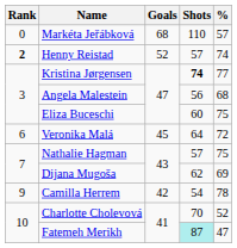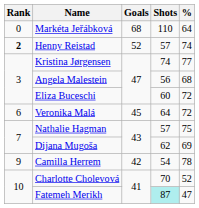 <table class="wikitable sortable" style="text-align: center; font-size: 96%;">
 <tr>
 <th>Rank</th>
 <th>Name</th>
 <th>Goals</th>
 <th>Shots</th>
 <th>%</th>
 </tr>
 <tr>
 <td>0</td>
 <td style="text-align: left;"> <a href='#'>Markéta Jeřábková</a></td>
 <td>68</td>
 <td>110</td>
-<td>57</td>
+<td>64</td>
 </tr>
 <tr>
 <td><strong>2</strong></td>
 <td style="text-align: left;"> <a href='#'>Henny Reistad</a></td>
 <td>52</td>
 <td>57</td>
 <td>74</td>
 </tr>
 <tr>
 <td rowspan="3">3</td>
 <td style="text-align: left;"> <a href='#'>Kristina Jørgensen</a></td>
 <td rowspan="3">47</td>
-<td><strong>74</strong></td>
+<td>74</td>
 <td>77</td>
 </tr>
 <tr>
 <td style="text-align: left;"> <a href='#'>Angela Malestein</a></td>
 <td>56</td>
 <td>68</td>
 </tr>
 <tr>
 <td style="text-align: left;"> <a href='#'>Eliza Buceschi</a></td>
 <td>60</td>
-<td>75</td>
+<td>72</td>
 </tr>
 <tr>
 <td>6</td>
 <td style="text-align: left;"> <a href='#'>Veronika Malá</a></td>
 <td>45</td>
 <td>64</td>
 <td>72</td>
 </tr>
 <tr>
 <td rowspan="2">7</td>
 <td style="text-align: left;"> <a href='#'>Nathalie Hagman</a></td>
 <td rowspan="2">43</td>
 <td>57</td>
 <td>75</td>
 </tr>
 <tr>
 <td style="text-align: left;"> <a href='#'>Dijana Mugoša</a></td>
 <td>62</td>
 <td>69</td>
 </tr>
 <tr>
 <td>9</td>
 <td style="text-align: left;"> <a href='#'>Camilla Herrem</a></td>
 <td>42</td>
 <td>54</td>
 <td>78</td>
 </tr>
 <tr>
 <td rowspan="2">10</td>
 <td style="text-align: left;"> <a href='#'>Charlotte Cholevová</a></td>
 <td rowspan="2">41</td>
 <td>70</td>
 <td>52</td>
 </tr>
 <tr>
 <td style="text-align: left;"> <a href='#'>Fatemeh Merikh</a></td>
 <td style="background: paleturquoise;">87</td>
 <td>47</td>
 </tr>
 </table>
